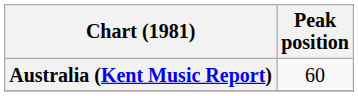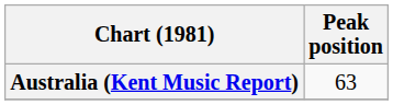 <table class="wikitable sortable plainrowheaders" style="text-align:center">
 <tr>
 <th>Chart (1981)</th>
 <th>Peak<br>position</th>
 </tr>
 <tr>
 <th scope="row">Australia (<a href='#'>Kent Music Report</a>)</th>
-<td>60</td>
+<td>63</td>
 </tr>
 <tr>
 </tr>
 </table>
